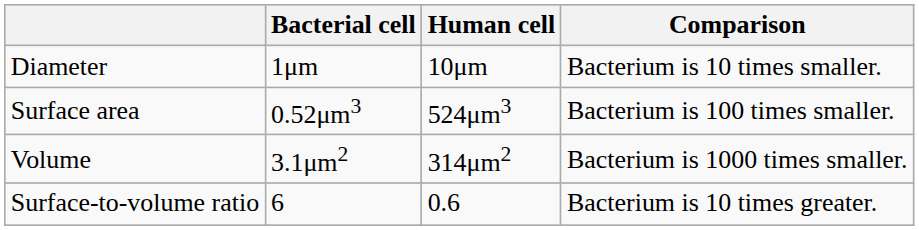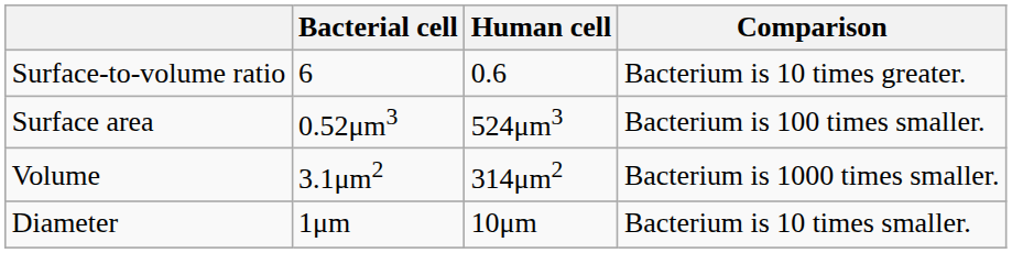 <table class="wikitable">
 <tr>
 <th></th>
 <th>Bacterial cell</th>
 <th>Human cell</th>
 <th>Comparison</th>
 </tr>
 <tr>
-<td>Diameter</td>
-<td>1μm</td>
-<td>10μm</td>
-<td>Bacterium is 10 times smaller.</td>
+<td>Surface-to-volume ratio</td>
+<td>6</td>
+<td>0.6</td>
+<td>Bacterium is 10 times greater.</td>
 </tr>
 <tr>
 <td>Surface area</td>
 <td>0.52μm<sup>3</sup></td>
 <td>524μm<sup>3</sup></td>
 <td>Bacterium is 100 times smaller.</td>
 </tr>
 <tr>
 <td>Volume</td>
 <td>3.1μm<sup>2</sup></td>
 <td>314μm<sup>2</sup></td>
 <td>Bacterium is 1000 times smaller.</td>
 </tr>
 <tr>
-<td>Surface-to-volume ratio</td>
-<td>6</td>
-<td>0.6</td>
-<td>Bacterium is 10 times greater.</td>
+<td>Diameter</td>
+<td>1μm</td>
+<td>10μm</td>
+<td>Bacterium is 10 times smaller.</td>
 </tr>
 </table>
